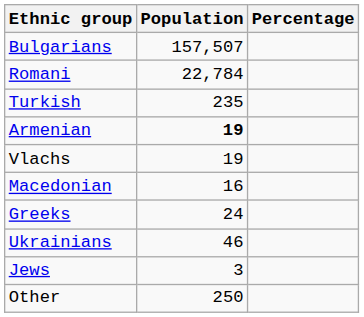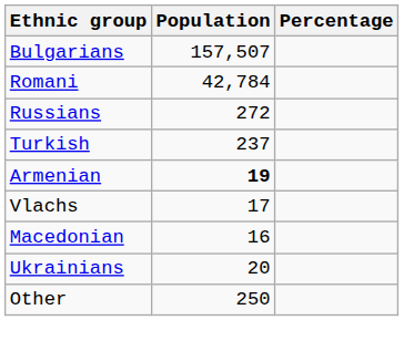 <table class="wikitable sortable">
 <tr>
 <th>Ethnic group</th>
 <th>Population</th>
 <th>Percentage</th>
 </tr>
 <tr>
 <td><a href='#'>Bulgarians</a></td>
 <td align="right">157,507</td>
 <td align="right"></td>
 </tr>
 <tr>
 <td><a href='#'>Romani</a></td>
-<td align="right">22,784</td>
+<td align="right">42,784</td>
+<td align="right"></td>
+</tr>
+<tr>
+<td><a href='#'>Russians</a></td>
+<td align="right">272</td>
 <td align="right"></td>
 </tr>
 <tr>
 <td><a href='#'>Turkish</a></td>
-<td align="right">235</td>
+<td align="right">237</td>
 <td align="right"></td>
 </tr>
 <tr>
 <td><a href='#'>Armenian</a></td>
 <td align="right"><strong>19</strong></td>
 <td align="right"></td>
 </tr>
 <tr>
 <td>Vlachs </td>
-<td align="right">19</td>
+<td align="right">17</td>
 <td align="right"></td>
 </tr>
 <tr>
 <td><a href='#'>Macedonian</a></td>
 <td align="right">16</td>
 <td align="right"></td>
 </tr>
 <tr>
-<td><a href='#'>Greeks</a></td>
-<td align="right">24</td>
-<td align="right"></td>
-</tr>
-<tr>
 <td><a href='#'>Ukrainians</a></td>
-<td align="right">46</td>
-<td align="right"></td>
-</tr>
-<tr>
-<td><a href='#'>Jews</a></td>
-<td align="right">3</td>
+<td align="right">20</td>
 <td align="right"></td>
 </tr>
 <tr>
 <td>Other</td>
 <td align="right">250</td>
 <td align="right"></td>
 </tr>
 </table>
